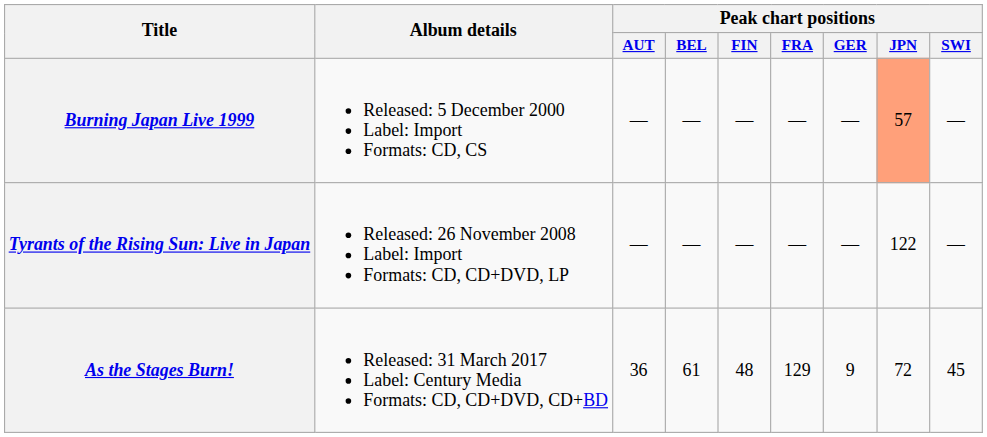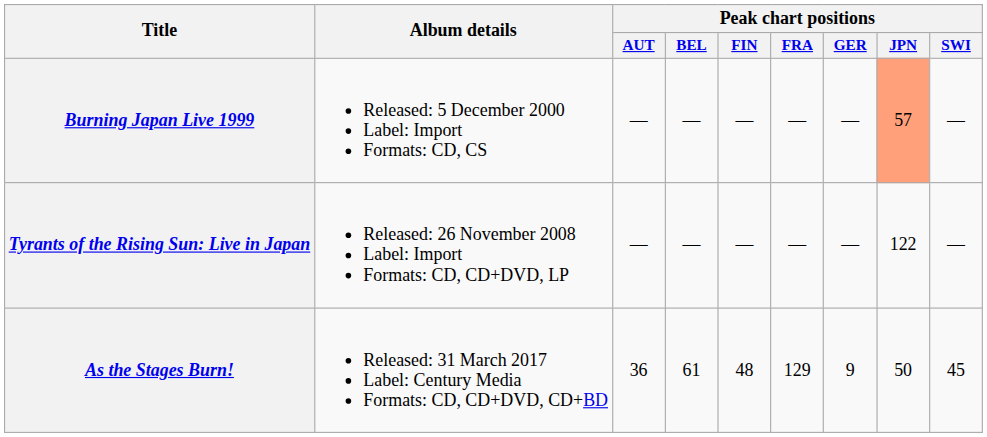 <table class="wikitable plainrowheaders">
 <tr>
 <th rowspan="2">Title</th>
 <th rowspan="2">Album details</th>
 <th colspan="7">Peak chart positions</th>
 </tr>
 <tr>
 <th style="width:3em;font-size:85%"><a href='#'>AUT</a><br></th>
 <th style="width:3em;font-size:85%"><a href='#'>BEL</a><br></th>
 <th style="width:3em;font-size:85%"><a href='#'>FIN</a><br></th>
 <th style="width:3em;font-size:85%"><a href='#'>FRA</a><br></th>
 <th style="width:3em;font-size:85%"><a href='#'>GER</a><br></th>
 <th style="width:3em;font-size:85%"><a href='#'>JPN</a><br></th>
 <th style="width:3em;font-size:85%"><a href='#'>SWI</a><br></th>
 </tr>
 <tr>
 <th scope="row"><em><a href='#'>Burning Japan Live 1999</a></em></th>
 <td><br><ul><li>Released: 5 December 2000</li><li>Label: Import</li><li>Formats: CD, CS</li></ul></td>
 <td style="text-align:center;">—</td>
 <td style="text-align:center;">—</td>
 <td style="text-align:center;">—</td>
 <td style="text-align:center;">—</td>
 <td style="text-align:center;">—</td>
 <td style="background: lightsalmon; text-align:center;">57</td>
 <td style="text-align:center;">—</td>
 </tr>
 <tr>
 <th scope="row"><em><a href='#'>Tyrants of the Rising Sun: Live in Japan</a></em></th>
 <td><br><ul><li>Released: 26 November 2008</li><li>Label: Import</li><li>Formats: CD, CD+DVD, LP</li></ul></td>
 <td style="text-align:center;">—</td>
 <td style="text-align:center;">—</td>
 <td style="text-align:center;">—</td>
 <td style="text-align:center;">—</td>
 <td style="text-align:center;">—</td>
 <td style="text-align:center;">122</td>
 <td style="text-align:center;">—</td>
 </tr>
 <tr>
 <th scope="row"><em><a href='#'>As the Stages Burn!</a></em></th>
 <td><br><ul><li>Released: 31 March 2017</li><li>Label: Century Media</li><li>Formats: CD, CD+DVD, CD+<a href='#'>BD</a></li></ul></td>
 <td style="text-align:center;">36<br></td>
 <td style="text-align:center;">61</td>
 <td style="text-align:center;">48<br></td>
 <td style="text-align:center;">129<br></td>
 <td style="text-align:center;">9</td>
-<td style="text-align:center;">72</td>
+<td style="text-align:center;">50</td>
 <td style="text-align:center;">45</td>
 </tr>
 </table>
